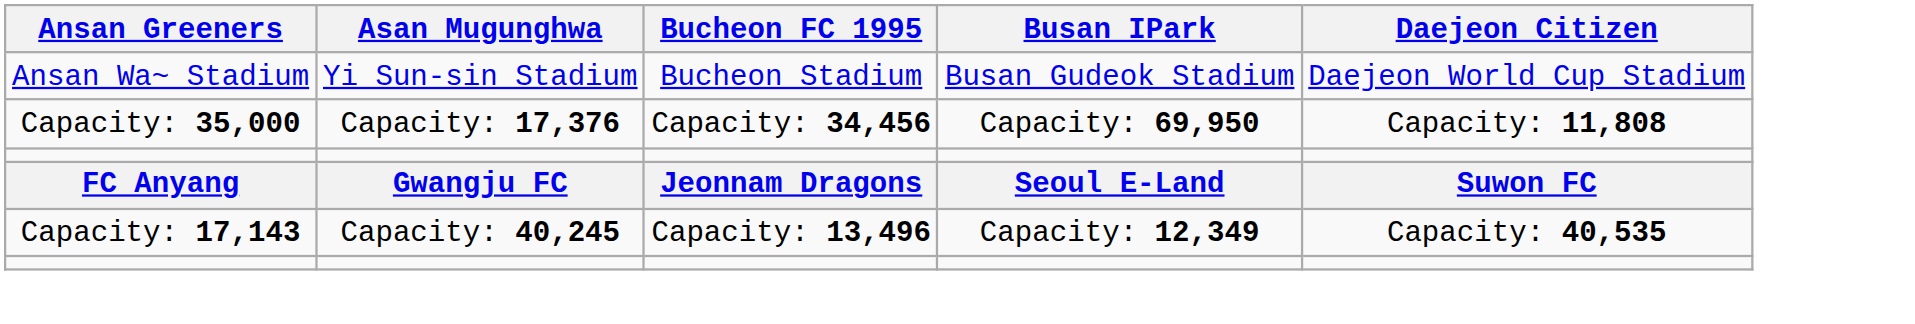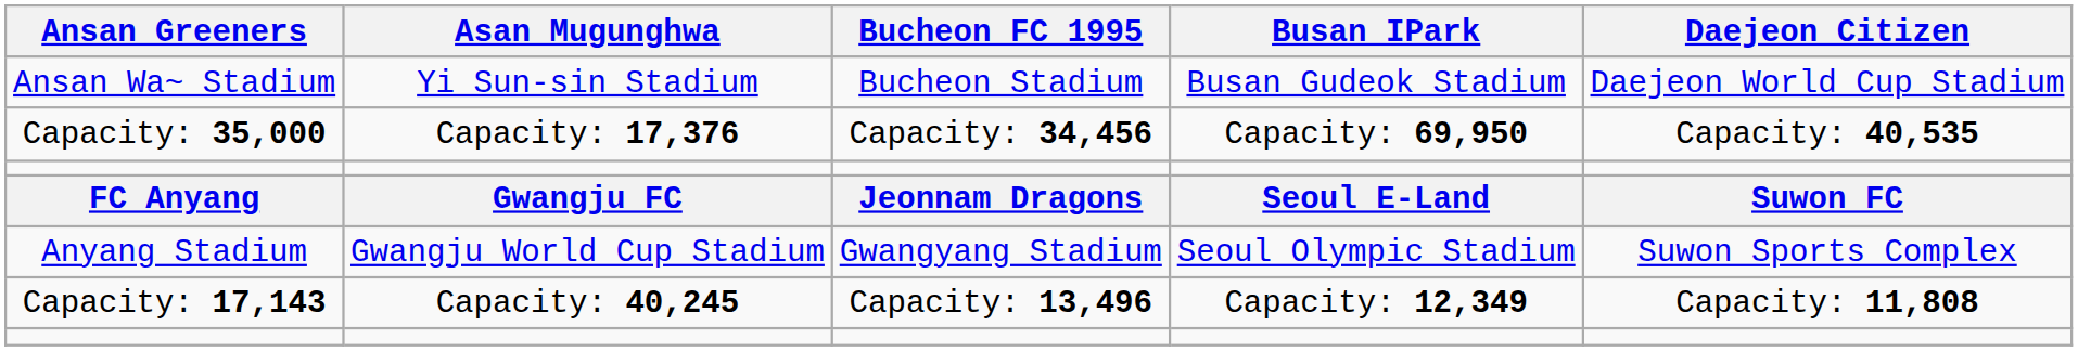 <table class="wikitable" style="text-align:center">
 <tr>
 <th><a href='#'>Ansan Greeners</a></th>
 <th><a href='#'>Asan Mugunghwa</a></th>
 <th><a href='#'>Bucheon FC 1995</a></th>
 <th><a href='#'>Busan IPark</a></th>
 <th><a href='#'>Daejeon Citizen</a></th>
 </tr>
 <tr>
 <td><a href='#'>Ansan Wa~ Stadium</a></td>
 <td><a href='#'>Yi Sun-sin Stadium</a></td>
 <td><a href='#'>Bucheon Stadium</a></td>
 <td><a href='#'>Busan Gudeok Stadium</a></td>
 <td><a href='#'>Daejeon World Cup Stadium</a></td>
 </tr>
 <tr>
 <td>Capacity: <strong>35,000</strong></td>
 <td>Capacity: <strong>17,376</strong></td>
 <td>Capacity: <strong>34,456</strong></td>
 <td>Capacity: <strong>69,950</strong></td>
-<td>Capacity: <strong>11,808</strong></td>
+<td>Capacity: <strong>40,535</strong></td>
 </tr>
 <tr>
 <td></td>
 <td></td>
 <td></td>
 <td></td>
 <td></td>
 </tr>
 <tr>
 <th><a href='#'>FC Anyang</a></th>
 <th><a href='#'>Gwangju FC</a></th>
 <th><a href='#'>Jeonnam Dragons</a></th>
 <th><a href='#'>Seoul E-Land</a></th>
 <th><a href='#'>Suwon FC</a></th>
 </tr>
 <tr>
+<td><a href='#'>Anyang Stadium</a></td>
+<td><a href='#'>Gwangju World Cup Stadium</a></td>
+<td><a href='#'>Gwangyang Stadium</a></td>
+<td><a href='#'>Seoul Olympic Stadium</a></td>
+<td><a href='#'>Suwon Sports Complex</a></td>
+</tr>
+<tr>
 <td>Capacity: <strong>17,143</strong></td>
 <td>Capacity: <strong>40,245</strong></td>
 <td>Capacity: <strong>13,496</strong></td>
 <td>Capacity: <strong>12,349</strong></td>
-<td>Capacity: <strong>40,535</strong></td>
+<td>Capacity: <strong>11,808</strong></td>
 </tr>
 <tr>
 <td></td>
 <td></td>
 <td></td>
 <td></td>
 <td></td>
 </tr>
 </table>
